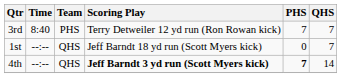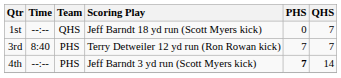 <table class="wikitable">
 <tr>
 <th style="text-align: center;">Qtr</th>
 <th style="text-align: center;">Time</th>
 <th style="text-align: center;">Team</th>
 <th style="text-align: left;">Scoring Play</th>
 <th style="text-align: right;">PHS</th>
 <th style="text-align: right;">QHS</th>
 </tr>
 <tr>
+<td style="text-align: center;">1st</td>
+<td style="text-align: center;">--:--</td>
+<td style="text-align: center;">QHS</td>
+<td style="text-align: left;">Jeff Barndt 18 yd run (Scott Myers kick)</td>
+<td style="text-align: right;">0</td>
+<td style="text-align: right;">7</td>
+</tr>
+<tr>
 <td style="text-align: center;">3rd</td>
 <td style="text-align: center;">8:40</td>
 <td style="text-align: center;">PHS</td>
 <td style="text-align: left;">Terry Detweiler 12 yd run (Ron Rowan kick)</td>
 <td style="text-align: right;">7</td>
 <td style="text-align: right;">7</td>
 </tr>
 <tr>
-<td style="text-align: center;">1st</td>
-<td style="text-align: center;">--:--</td>
-<td style="text-align: center;">QHS</td>
-<td style="text-align: left;">Jeff Barndt 18 yd run (Scott Myers kick)</td>
-<td style="text-align: right;">0</td>
-<td style="text-align: right;">7</td>
-</tr>
-<tr>
 <td style="text-align: center;">4th</td>
 <td style="text-align: center;">--:--</td>
-<td style="text-align: center;">QHS</td>
-<td style="text-align: left;"><strong>Jeff Barndt 3 yd run (Scott Myers kick)</strong></td>
+<td style="text-align: center;">PHS</td>
+<td style="text-align: left;">Jeff Barndt 3 yd run (Scott Myers kick)</td>
 <td style="text-align: right;"><strong>7</strong></td>
 <td style="text-align: right;">14</td>
 </tr>
 <tr>
 </tr>
 </table>
